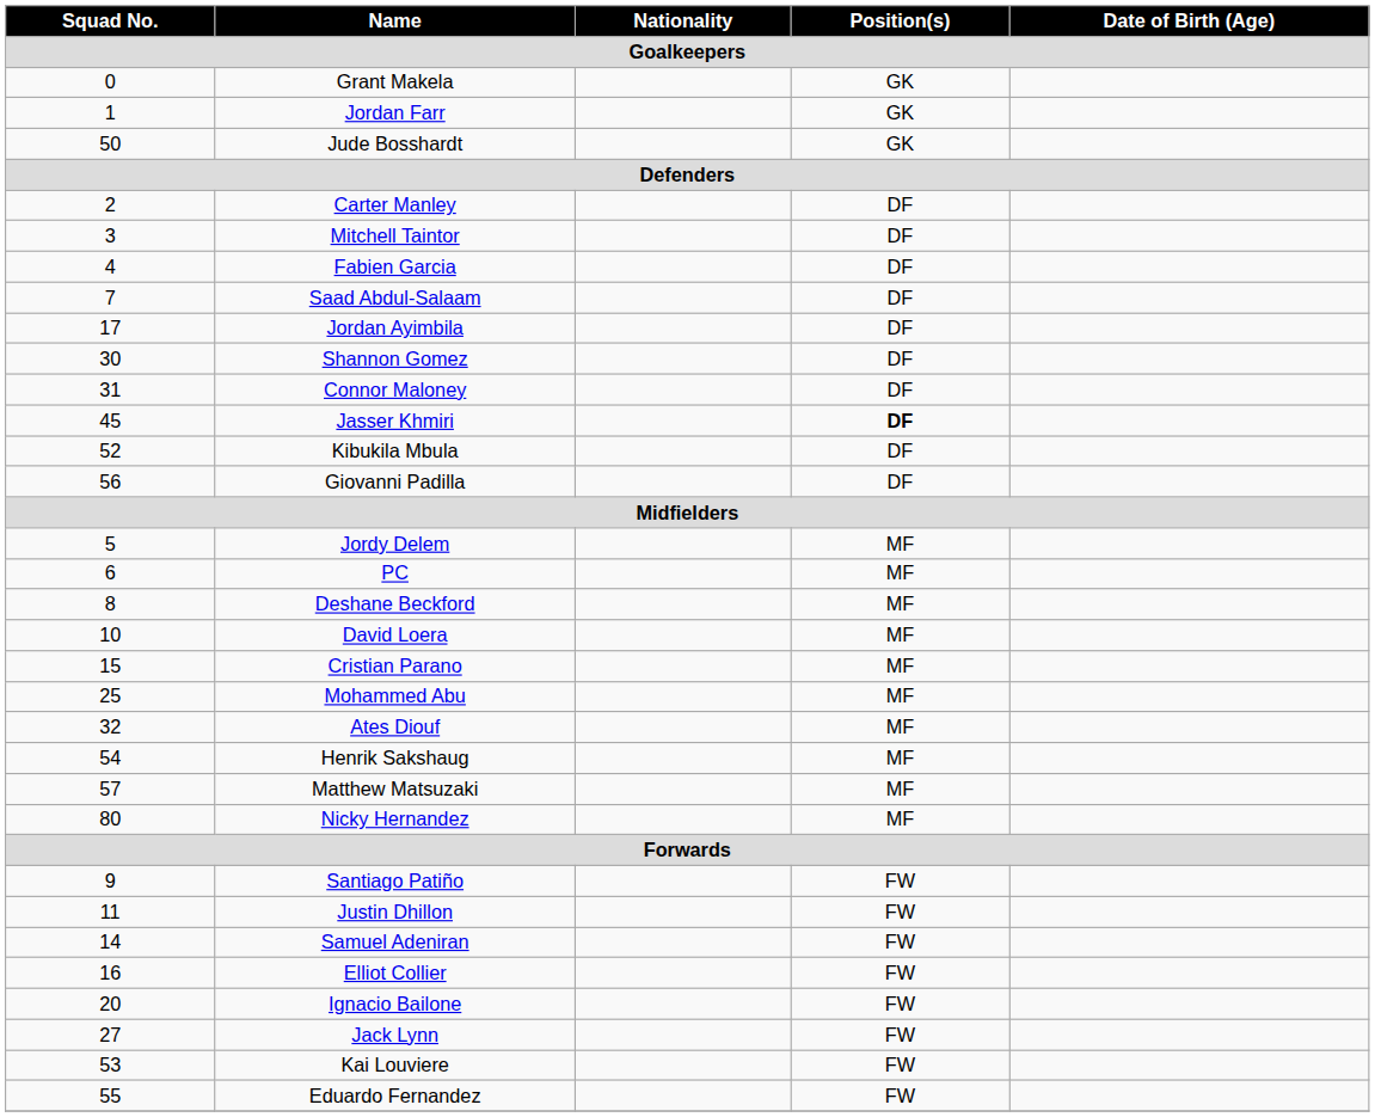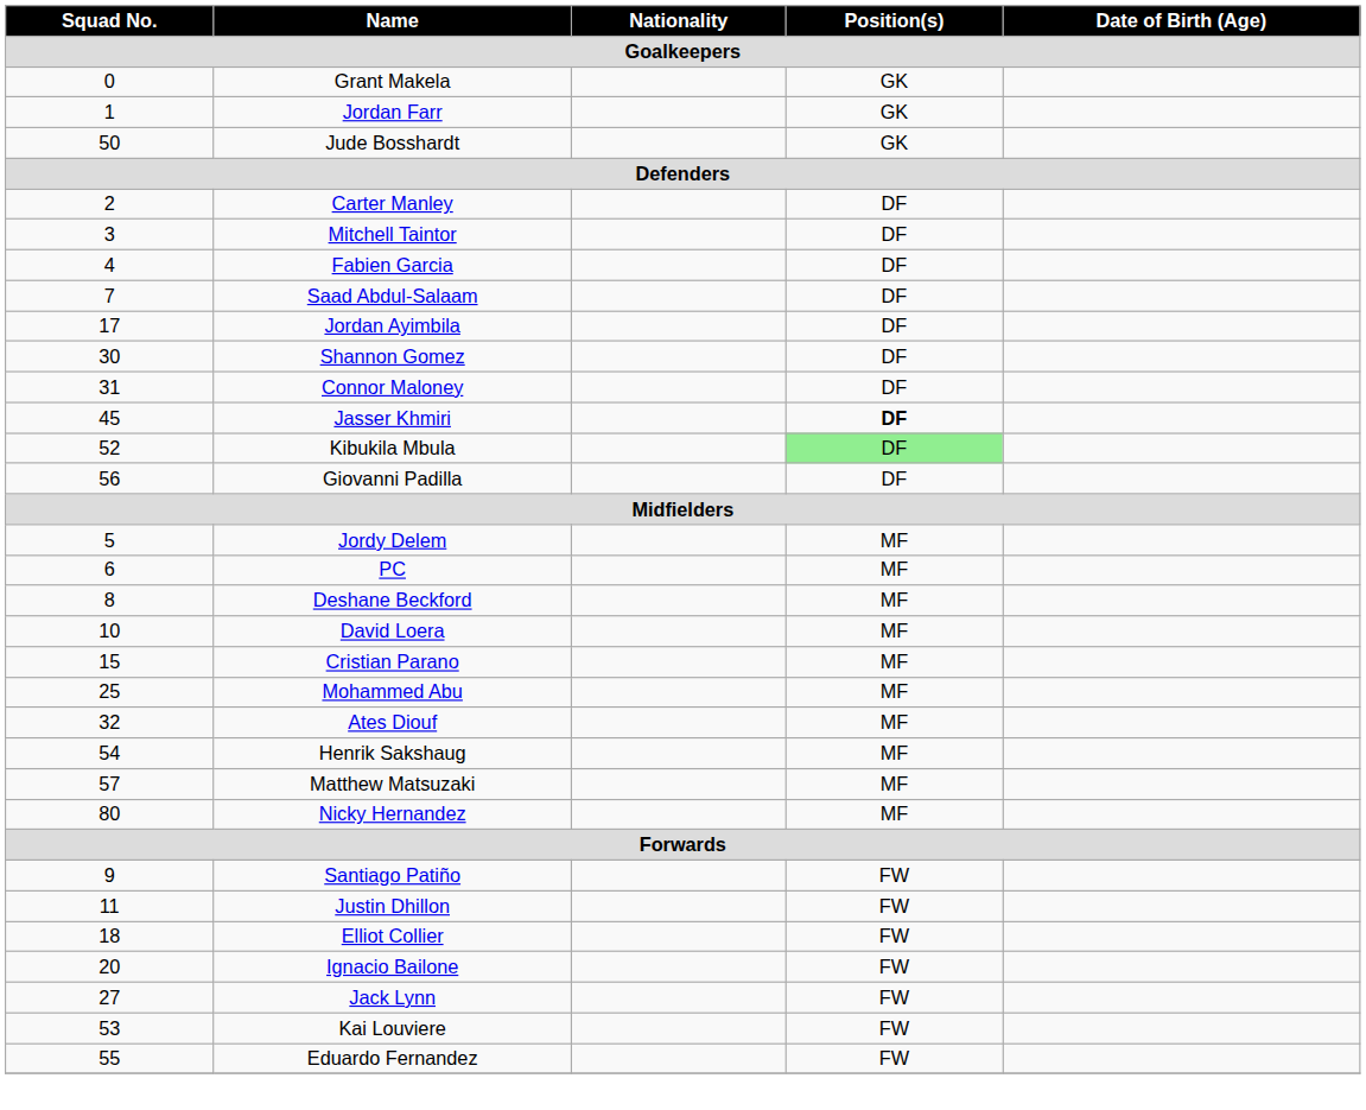 <table class="wikitable" style="text-align:center; font-size:90%; width:80%;">
 <tr>
 <th style="background:#000000; color:white; text-align:center;">Squad No.</th>
 <th style="background:#000000; color:white; text-align:center;">Name</th>
 <th style="background:#000000; color:white; text-align:center;">Nationality</th>
 <th style="background:#000000; color:white; text-align:center;">Position(s)</th>
 <th style="background:#000000; color:white; text-align:center;">Date of Birth (Age)</th>
 </tr>
 <tr>
 <th colspan="5" style="background:#dcdcdc; text-align:center">Goalkeepers</th>
 </tr>
 <tr>
 <td>0</td>
 <td>Grant Makela</td>
 <td></td>
 <td>GK</td>
 <td></td>
 </tr>
 <tr>
 <td>1</td>
 <td><a href='#'>Jordan Farr</a></td>
 <td></td>
 <td>GK</td>
 <td></td>
 </tr>
 <tr>
 <td>50</td>
 <td>Jude Bosshardt</td>
 <td></td>
 <td>GK</td>
 <td></td>
 </tr>
 <tr>
 <th colspan="5" style="background:#dcdcdc; text-align:center">Defenders</th>
 </tr>
 <tr>
 <td>2</td>
 <td><a href='#'>Carter Manley</a></td>
 <td></td>
 <td>DF</td>
 <td></td>
 </tr>
 <tr>
 <td>3</td>
 <td><a href='#'>Mitchell Taintor</a></td>
 <td></td>
 <td>DF</td>
 <td></td>
 </tr>
 <tr>
 <td>4</td>
 <td><a href='#'>Fabien Garcia</a></td>
 <td></td>
 <td>DF</td>
 <td></td>
 </tr>
 <tr>
 <td>7</td>
 <td><a href='#'>Saad Abdul-Salaam</a></td>
 <td></td>
 <td>DF</td>
 <td></td>
 </tr>
 <tr>
 <td>17</td>
 <td><a href='#'>Jordan Ayimbila</a></td>
 <td></td>
 <td>DF</td>
 <td></td>
 </tr>
 <tr>
 <td>30</td>
 <td><a href='#'>Shannon Gomez</a></td>
 <td></td>
 <td>DF</td>
 <td></td>
 </tr>
 <tr>
 <td>31</td>
 <td><a href='#'>Connor Maloney</a></td>
 <td></td>
 <td>DF</td>
 <td></td>
 </tr>
 <tr>
 <td>45</td>
 <td><a href='#'>Jasser Khmiri</a></td>
 <td></td>
 <td><strong>DF</strong></td>
 <td></td>
 </tr>
 <tr>
 <td>52</td>
 <td>Kibukila Mbula</td>
 <td></td>
-<td>DF</td>
+<td style="background: lightgreen;">DF</td>
 <td></td>
 </tr>
 <tr>
 <td>56</td>
 <td>Giovanni Padilla</td>
 <td></td>
 <td>DF</td>
 <td></td>
 </tr>
 <tr>
 <th colspan="5" style="background:#dcdcdc; text-align:center">Midfielders</th>
 </tr>
 <tr>
 <td>5</td>
 <td><a href='#'>Jordy Delem</a></td>
 <td></td>
 <td>MF</td>
 <td></td>
 </tr>
 <tr>
 <td>6</td>
 <td><a href='#'>PC</a></td>
 <td></td>
 <td>MF</td>
 <td></td>
 </tr>
 <tr>
 <td>8</td>
 <td><a href='#'>Deshane Beckford</a></td>
 <td></td>
 <td>MF</td>
 <td></td>
 </tr>
 <tr>
 <td>10</td>
 <td><a href='#'>David Loera</a></td>
 <td></td>
 <td>MF</td>
 <td></td>
 </tr>
 <tr>
 <td>15</td>
 <td><a href='#'>Cristian Parano</a></td>
 <td></td>
 <td>MF</td>
 <td></td>
 </tr>
 <tr>
 <td>25</td>
 <td><a href='#'>Mohammed Abu</a></td>
 <td></td>
 <td>MF</td>
 <td></td>
 </tr>
 <tr>
 <td>32</td>
 <td><a href='#'>Ates Diouf</a></td>
 <td></td>
 <td>MF</td>
 <td></td>
 </tr>
 <tr>
 <td>54</td>
 <td>Henrik Sakshaug</td>
 <td></td>
 <td>MF</td>
 <td></td>
 </tr>
 <tr>
 <td>57</td>
 <td>Matthew Matsuzaki</td>
 <td></td>
 <td>MF</td>
 <td></td>
 </tr>
 <tr>
 <td>80</td>
 <td><a href='#'>Nicky Hernandez</a></td>
 <td></td>
 <td>MF</td>
 <td></td>
 </tr>
 <tr>
 <th colspan="5" style="background:#dcdcdc; text-align:center">Forwards</th>
 </tr>
 <tr>
 <td>9</td>
 <td><a href='#'>Santiago Patiño</a></td>
 <td></td>
 <td>FW</td>
 <td></td>
 </tr>
 <tr>
 <td>11</td>
 <td><a href='#'>Justin Dhillon</a></td>
 <td></td>
 <td>FW</td>
 <td></td>
 </tr>
 <tr>
-<td>14</td>
-<td><a href='#'>Samuel Adeniran</a></td>
-<td></td>
-<td>FW</td>
-<td></td>
-</tr>
-<tr>
-<td>16</td>
+<td>18</td>
 <td><a href='#'>Elliot Collier</a></td>
 <td></td>
 <td>FW</td>
 <td></td>
 </tr>
 <tr>
 <td>20</td>
 <td><a href='#'>Ignacio Bailone</a></td>
 <td></td>
 <td>FW</td>
 <td></td>
 </tr>
 <tr>
 <td>27</td>
 <td><a href='#'>Jack Lynn</a></td>
 <td></td>
 <td>FW</td>
 <td></td>
 </tr>
 <tr>
 <td>53</td>
 <td>Kai Louviere</td>
 <td></td>
 <td>FW</td>
 <td></td>
 </tr>
 <tr>
 <td>55</td>
 <td>Eduardo Fernandez</td>
 <td></td>
 <td>FW</td>
 <td></td>
 </tr>
 <tr>
 </tr>
 </table>
